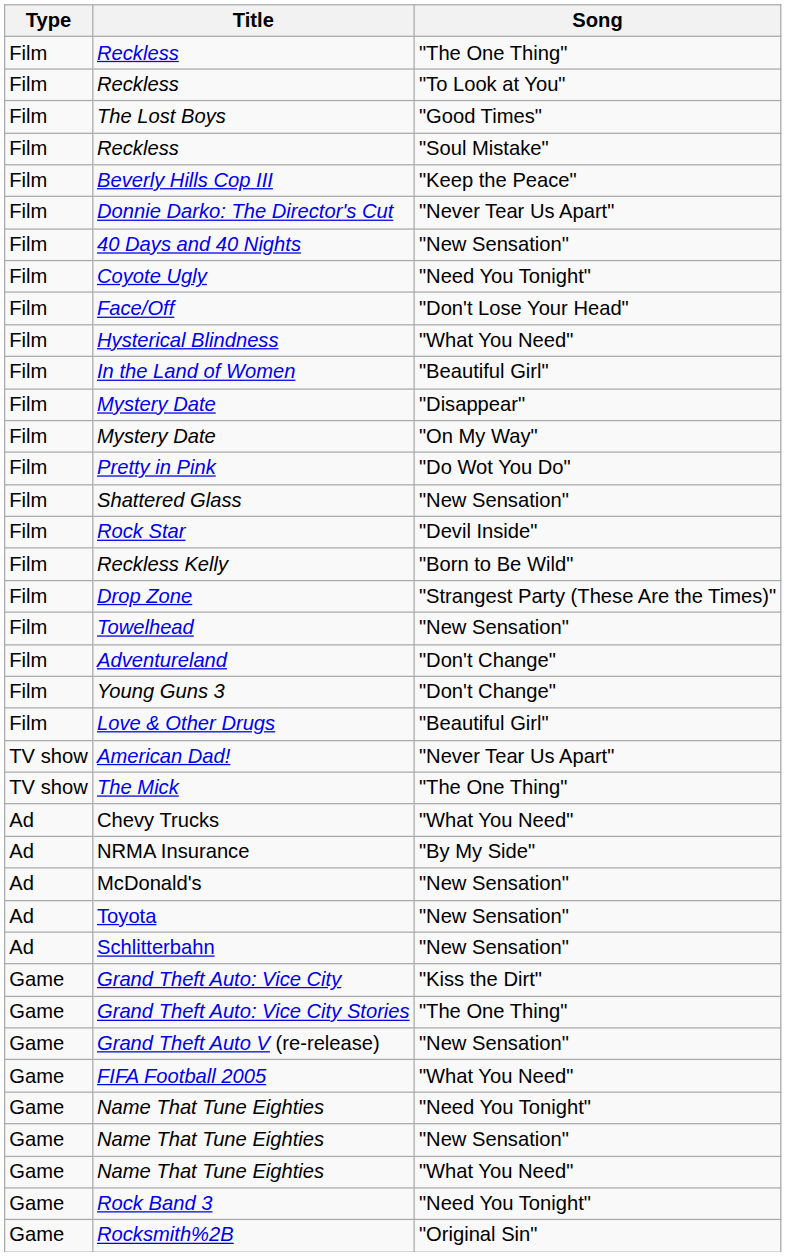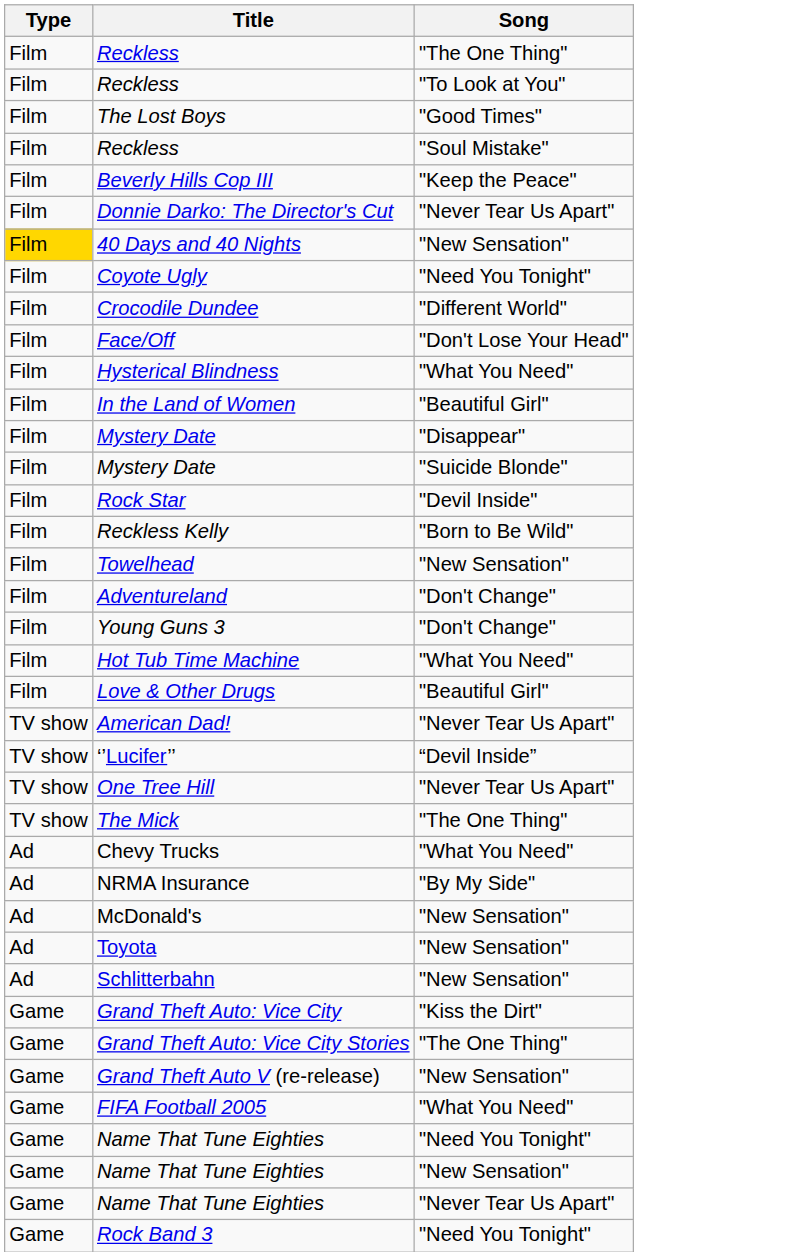 <table class="wikitable"  style="margin:1em auto 1em auto; float:left;">
 <tr>
 <th>Type</th>
 <th>Title</th>
 <th>Song</th>
 </tr>
 <tr>
 <td>Film</td>
 <td><em><a href='#'>Reckless</a></em></td>
 <td>"The One Thing"</td>
 </tr>
 <tr>
 <td>Film</td>
 <td><em>Reckless</em></td>
 <td>"To Look at You"</td>
 </tr>
 <tr>
 <td>Film</td>
 <td><em>The Lost Boys</em></td>
 <td>"Good Times"</td>
 </tr>
 <tr>
 <td>Film</td>
 <td><em>Reckless</em></td>
 <td>"Soul Mistake"</td>
 </tr>
 <tr>
 <td>Film</td>
 <td><em><a href='#'>Beverly Hills Cop III</a></em></td>
 <td>"Keep the Peace"</td>
 </tr>
 <tr>
 <td>Film</td>
 <td><em><a href='#'>Donnie Darko: The Director's Cut</a></em></td>
 <td>"Never Tear Us Apart"</td>
 </tr>
 <tr>
-<td>Film</td>
+<td style="background: gold;">Film</td>
 <td><em><a href='#'>40 Days and 40 Nights</a></em></td>
 <td>"New Sensation"</td>
 </tr>
 <tr>
 <td>Film</td>
 <td><em><a href='#'>Coyote Ugly</a></em></td>
 <td>"Need You Tonight"</td>
+</tr>
+<tr>
+<td>Film</td>
+<td><em><a href='#'>Crocodile Dundee</a></em></td>
+<td>"Different World"</td>
 </tr>
 <tr>
 <td>Film</td>
 <td><em><a href='#'>Face/Off</a></em></td>
 <td>"Don't Lose Your Head"</td>
 </tr>
 <tr>
 <td>Film</td>
 <td><em><a href='#'>Hysterical Blindness</a></em></td>
 <td>"What You Need"</td>
 </tr>
 <tr>
 <td>Film</td>
 <td><em><a href='#'>In the Land of Women</a></em></td>
 <td>"Beautiful Girl"</td>
 </tr>
 <tr>
 <td>Film</td>
 <td><em><a href='#'>Mystery Date</a></em></td>
 <td>"Disappear"</td>
 </tr>
 <tr>
 <td>Film</td>
 <td><em>Mystery Date</em></td>
-<td>"On My Way"</td>
-</tr>
-<tr>
-<td>Film</td>
-<td><em><a href='#'>Pretty in Pink</a></em></td>
-<td>"Do Wot You Do"</td>
-</tr>
-<tr>
-<td>Film</td>
-<td><em>Shattered Glass</em></td>
-<td>"New Sensation"</td>
+<td>"Suicide Blonde"</td>
 </tr>
 <tr>
 <td>Film</td>
 <td><em><a href='#'>Rock Star</a></em></td>
 <td>"Devil Inside"</td>
 </tr>
 <tr>
 <td>Film</td>
 <td><em>Reckless Kelly</em></td>
 <td>"Born to Be Wild"</td>
-</tr>
-<tr>
-<td>Film</td>
-<td><em><a href='#'>Drop Zone</a></em></td>
-<td>"Strangest Party (These Are the Times)"</td>
 </tr>
 <tr>
 <td>Film</td>
 <td><em><a href='#'>Towelhead</a></em></td>
 <td>"New Sensation"</td>
 </tr>
 <tr>
 <td>Film</td>
 <td><a href='#'><em>Adventureland</em></a></td>
 <td>"Don't Change"</td>
 </tr>
 <tr>
 <td>Film</td>
 <td><em>Young Guns 3</em></td>
 <td>"Don't Change"</td>
 </tr>
 <tr>
 <td>Film</td>
+<td><em><a href='#'>Hot Tub Time Machine</a></em></td>
+<td>"What You Need"</td>
+</tr>
+<tr>
+<td>Film</td>
 <td><em><a href='#'>Love & Other Drugs</a></em></td>
 <td>"Beautiful Girl"</td>
 </tr>
 <tr>
 <td>TV show</td>
 <td><em><a href='#'>American Dad!</a></em></td>
+<td>"Never Tear Us Apart"</td>
+</tr>
+<tr>
+<td>TV show</td>
+<td>‘’<a href='#'>Lucifer</a>’’</td>
+<td>“Devil Inside”</td>
+</tr>
+<tr>
+<td>TV show</td>
+<td><em><a href='#'>One Tree Hill</a></em></td>
 <td>"Never Tear Us Apart"</td>
 </tr>
 <tr>
 <td>TV show</td>
 <td><em><a href='#'>The Mick</a></em></td>
 <td>"The One Thing"</td>
 </tr>
 <tr>
 <td>Ad</td>
 <td>Chevy Trucks</td>
 <td>"What You Need"</td>
 </tr>
 <tr>
 <td>Ad</td>
 <td>NRMA Insurance</td>
 <td>"By My Side"</td>
 </tr>
 <tr>
 <td>Ad</td>
 <td>McDonald's</td>
 <td>"New Sensation"</td>
 </tr>
 <tr>
 <td>Ad</td>
 <td><a href='#'>Toyota</a></td>
 <td>"New Sensation"</td>
 </tr>
 <tr>
 <td>Ad</td>
 <td><a href='#'>Schlitterbahn</a></td>
 <td>"New Sensation"</td>
 </tr>
 <tr>
 <td>Game</td>
 <td><em><a href='#'>Grand Theft Auto: Vice City</a></em></td>
 <td>"Kiss the Dirt"</td>
 </tr>
 <tr>
 <td>Game</td>
 <td><em><a href='#'>Grand Theft Auto: Vice City Stories</a></em></td>
 <td>"The One Thing"</td>
 </tr>
 <tr>
 <td>Game</td>
 <td><em><a href='#'>Grand Theft Auto V</a></em> (re-release)</td>
 <td>"New Sensation"</td>
 </tr>
 <tr>
 <td>Game</td>
 <td><em><a href='#'>FIFA Football 2005</a></em></td>
 <td>"What You Need"</td>
 </tr>
 <tr>
 <td>Game</td>
 <td><em>Name That Tune Eighties</em></td>
 <td>"Need You Tonight"</td>
 </tr>
 <tr>
 <td>Game</td>
 <td><em>Name That Tune Eighties</em></td>
 <td>"New Sensation"</td>
 </tr>
 <tr>
 <td>Game</td>
 <td><em>Name That Tune Eighties</em></td>
-<td>"What You Need"</td>
+<td>"Never Tear Us Apart"</td>
 </tr>
 <tr>
 <td>Game</td>
 <td><em><a href='#'>Rock Band 3</a></em></td>
 <td>"Need You Tonight"</td>
 </tr>
-<tr>
-<td>Game</td>
-<td><em><a href='#'>Rocksmith%2B</a></em></td>
-<td>"Original Sin"</td>
-</tr>
 </table>
